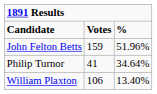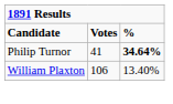 <table class="wikitable">
 <tr>
 <td colspan="3"><strong><a href='#'>1891</a> Results</strong></td>
 </tr>
 <tr>
 <td valign="top"><strong>Candidate</strong></td>
 <td valign="top"><strong>Votes</strong></td>
 <td valign="top"><strong>%</strong><br></td>
 </tr>
 <tr>
-<td><a href='#'>John Felton Betts</a></td>
-<td>159</td>
-<td>51.96%</td>
-</tr>
-<tr>
 <td>Philip Turnor</td>
 <td>41</td>
-<td>34.64%</td>
+<td><strong>34.64%</strong></td>
 </tr>
 <tr>
 <td><a href='#'>William Plaxton</a></td>
 <td>106</td>
 <td>13.40%</td>
 </tr>
 </table>
